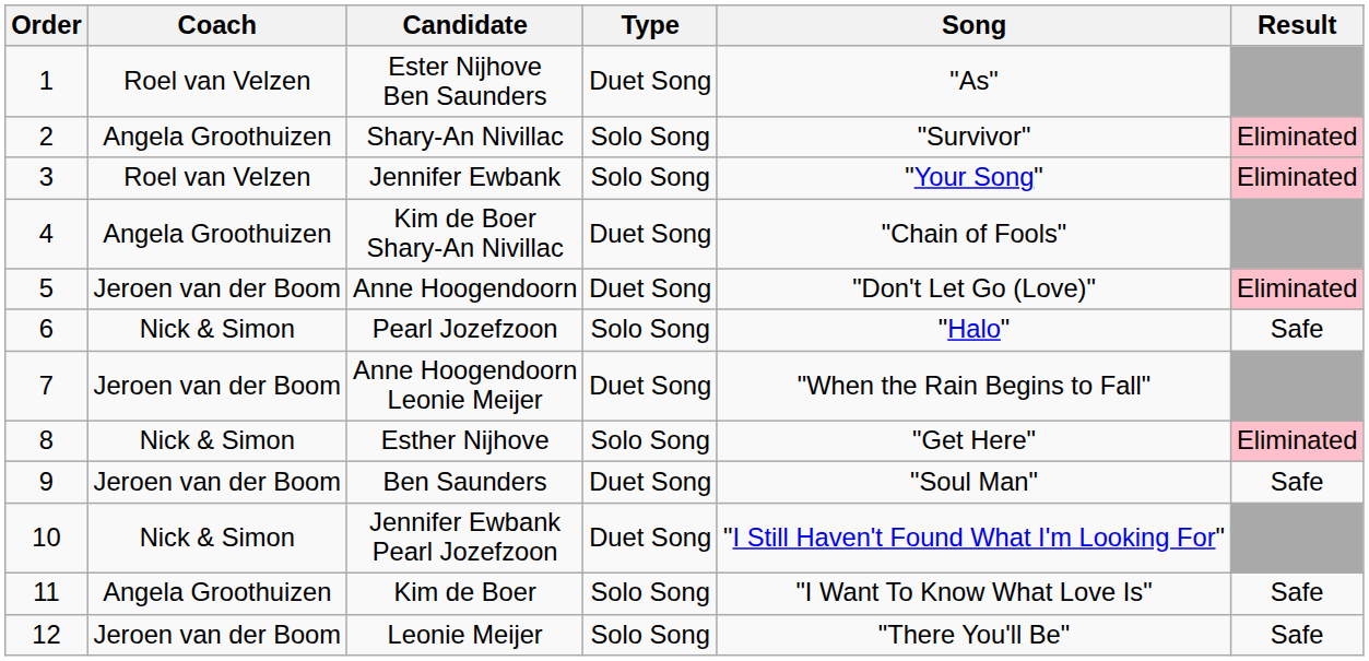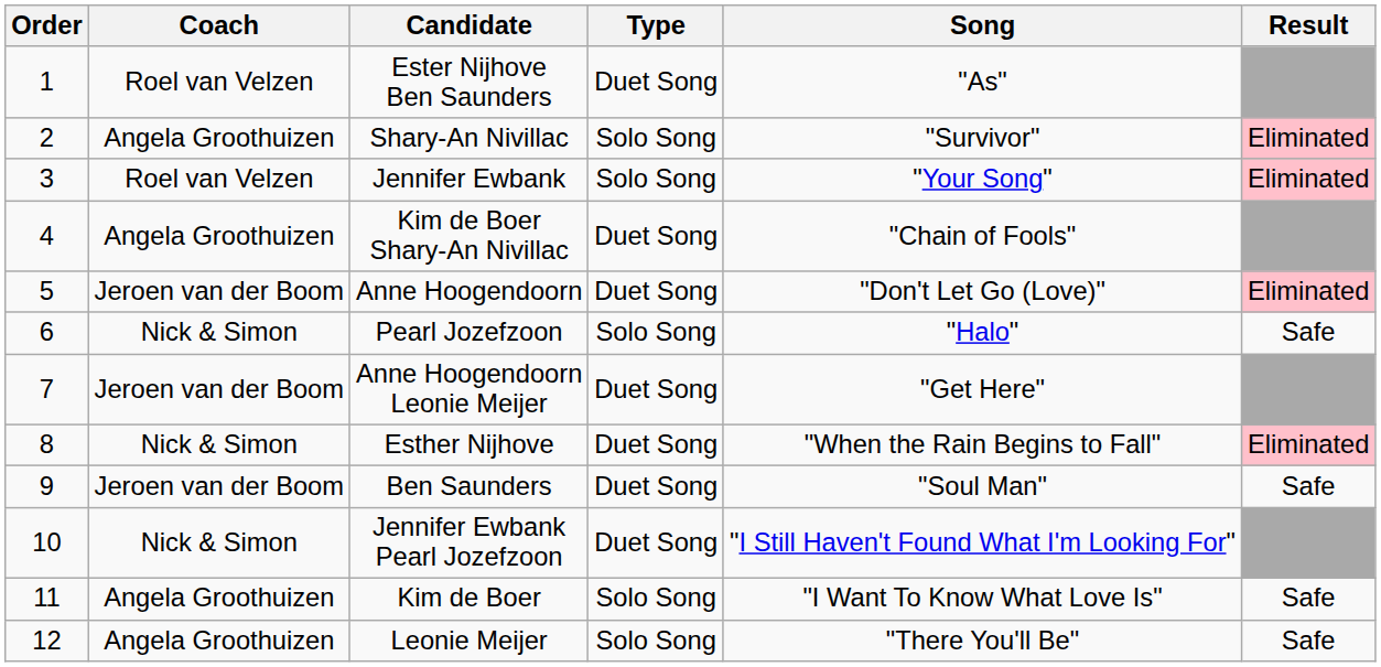 <table class="wikitable" style="text-align: center; width: auto;">
 <tr>
 <th>Order</th>
 <th>Coach</th>
 <th>Candidate</th>
 <th>Type</th>
 <th>Song</th>
 <th>Result</th>
 </tr>
 <tr>
 <td>1</td>
 <td>Roel van Velzen</td>
 <td>Ester Nijhove<br>Ben Saunders</td>
 <td>Duet Song</td>
 <td>"As"</td>
 <td bgcolor="darkgray"></td>
 </tr>
 <tr>
 <td>2</td>
 <td>Angela Groothuizen</td>
 <td>Shary-An Nivillac</td>
 <td>Solo Song</td>
 <td>"Survivor"</td>
 <td style="background:pink;">Eliminated</td>
 </tr>
 <tr>
 <td>3</td>
 <td>Roel van Velzen</td>
 <td>Jennifer Ewbank</td>
 <td>Solo Song</td>
 <td>"<a href='#'>Your Song</a>"</td>
 <td style="background:pink;">Eliminated</td>
 </tr>
 <tr>
 <td>4</td>
 <td>Angela Groothuizen</td>
 <td>Kim de Boer<br>Shary-An Nivillac</td>
 <td>Duet Song</td>
 <td>"Chain of Fools"</td>
 <td bgcolor="darkgray"></td>
 </tr>
 <tr>
 <td>5</td>
 <td>Jeroen van der Boom</td>
 <td>Anne Hoogendoorn</td>
 <td>Duet Song</td>
 <td>"Don't Let Go (Love)"</td>
 <td style="background:pink;">Eliminated</td>
 </tr>
 <tr>
 <td>6</td>
 <td>Nick & Simon</td>
 <td>Pearl Jozefzoon</td>
 <td>Solo Song</td>
 <td>"<a href='#'>Halo</a>"</td>
 <td>Safe</td>
 </tr>
 <tr>
 <td>7</td>
 <td>Jeroen van der Boom</td>
 <td>Anne Hoogendoorn<br>Leonie Meijer</td>
 <td>Duet Song</td>
-<td>"When the Rain Begins to Fall"</td>
+<td>"Get Here"</td>
 <td bgcolor="darkgray"></td>
 </tr>
 <tr>
 <td>8</td>
 <td>Nick & Simon</td>
 <td>Esther Nijhove</td>
-<td>Solo Song</td>
-<td>"Get Here"</td>
+<td>Duet Song</td>
+<td>"When the Rain Begins to Fall"</td>
 <td style="background:pink;">Eliminated</td>
 </tr>
 <tr>
 <td>9</td>
 <td>Jeroen van der Boom</td>
 <td>Ben Saunders</td>
 <td>Duet Song</td>
 <td>"Soul Man"</td>
 <td>Safe</td>
 </tr>
 <tr>
 <td>10</td>
 <td>Nick & Simon</td>
 <td>Jennifer Ewbank<br>Pearl Jozefzoon</td>
 <td>Duet Song</td>
 <td>"<a href='#'>I Still Haven't Found What I'm Looking For</a>"</td>
 <td bgcolor="darkgray"></td>
 </tr>
 <tr>
 <td>11</td>
 <td>Angela Groothuizen</td>
 <td>Kim de Boer</td>
 <td>Solo Song</td>
 <td>"I Want To Know What Love Is"</td>
 <td>Safe</td>
 </tr>
 <tr>
 <td>12</td>
-<td>Jeroen van der Boom</td>
+<td>Angela Groothuizen</td>
 <td>Leonie Meijer</td>
 <td>Solo Song</td>
 <td>"There You'll Be"</td>
 <td>Safe</td>
 </tr>
 </table>
